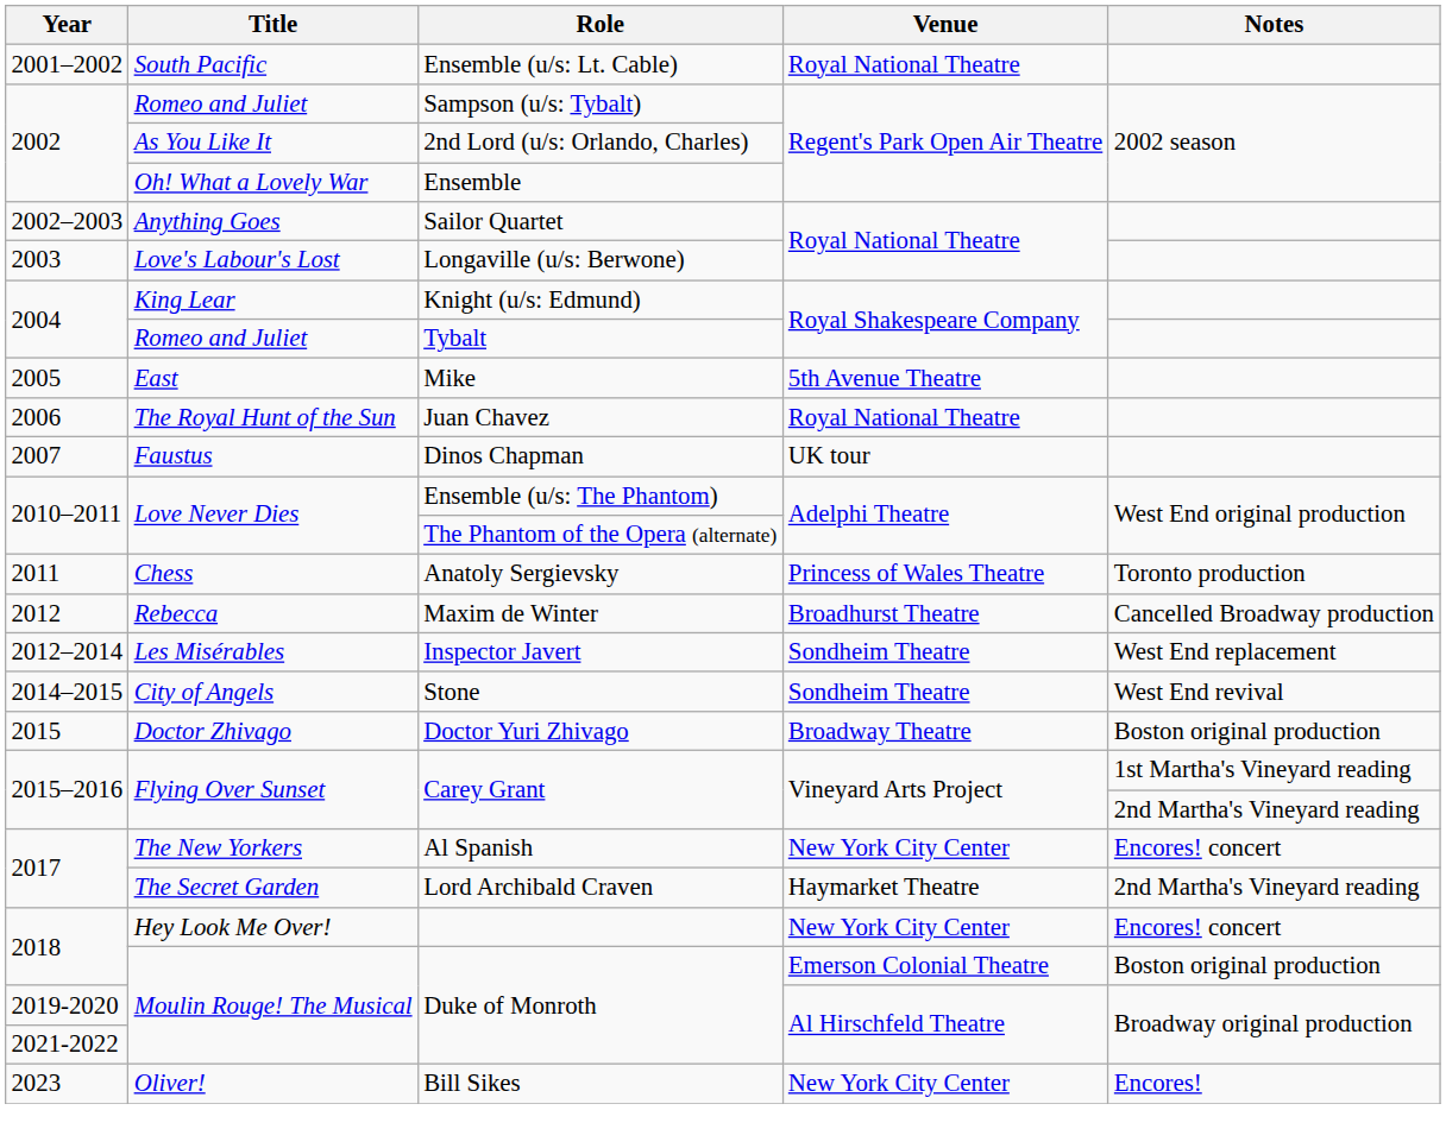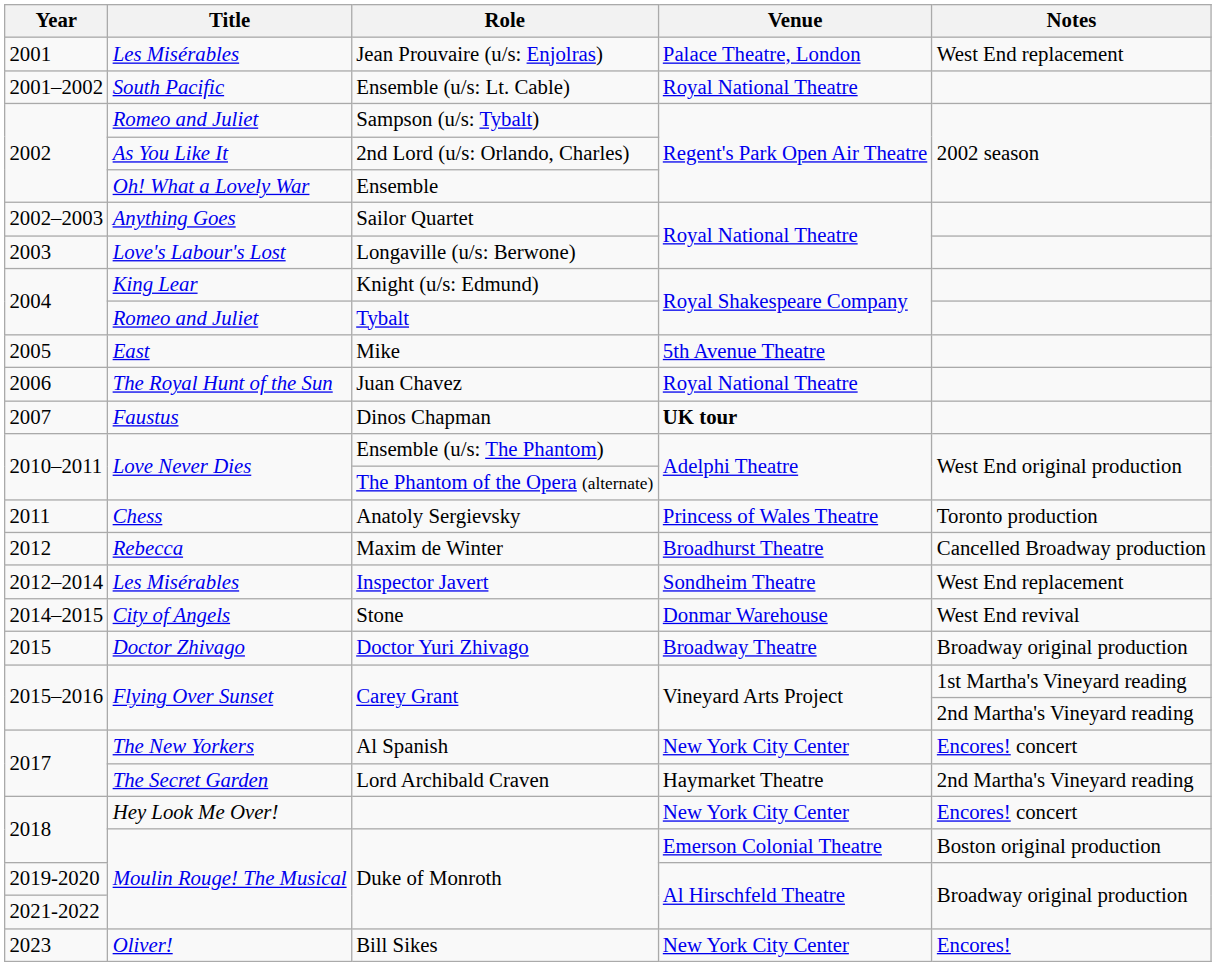 <table class="wikitable">
 <tr>
 <th>Year</th>
 <th>Title</th>
 <th>Role</th>
 <th>Venue</th>
 <th>Notes</th>
+</tr>
+<tr>
+<td>2001</td>
+<td><a href='#'><em>Les Misérables</em></a></td>
+<td>Jean Prouvaire (u/s: <a href='#'>Enjolras</a>)</td>
+<td><a href='#'>Palace Theatre, London</a></td>
+<td>West End replacement</td>
 </tr>
 <tr>
 <td>2001–2002</td>
 <td><a href='#'><em>South Pacific</em></a></td>
 <td>Ensemble (u/s: Lt. Cable)</td>
 <td><a href='#'>Royal National Theatre</a></td>
 <td></td>
 </tr>
 <tr>
 <td rowspan="3">2002</td>
 <td><em><a href='#'>Romeo and Juliet</a></em></td>
 <td>Sampson (u/s: <a href='#'>Tybalt</a>)</td>
 <td rowspan="3"><a href='#'>Regent's Park Open Air Theatre</a></td>
 <td rowspan="3">2002 season</td>
 </tr>
 <tr>
 <td><em><a href='#'>As You Like It</a></em></td>
 <td>2nd Lord (u/s: Orlando, Charles)</td>
 </tr>
 <tr>
 <td><em><a href='#'>Oh! What a Lovely War</a></em></td>
 <td>Ensemble</td>
 </tr>
 <tr>
 <td>2002–2003</td>
 <td><em><a href='#'>Anything Goes</a></em></td>
 <td>Sailor Quartet</td>
 <td rowspan=2><a href='#'>Royal National Theatre</a></td>
 <td></td>
 </tr>
 <tr>
 <td>2003</td>
 <td><em><a href='#'>Love's Labour's Lost</a></em></td>
 <td>Longaville (u/s: Berwone)</td>
 <td></td>
 </tr>
 <tr>
 <td rowspan=2>2004</td>
 <td><em><a href='#'>King Lear</a></em></td>
 <td>Knight (u/s: Edmund)</td>
 <td rowspan=2><a href='#'>Royal Shakespeare Company</a></td>
 <td></td>
 </tr>
 <tr>
 <td><em><a href='#'>Romeo and Juliet</a></em></td>
 <td><a href='#'>Tybalt</a></td>
 <td></td>
 </tr>
 <tr>
 <td>2005</td>
 <td><a href='#'><em>East</em></a></td>
 <td>Mike</td>
 <td><a href='#'>5th Avenue Theatre</a></td>
 <td></td>
 </tr>
 <tr>
 <td>2006</td>
 <td><em><a href='#'>The Royal Hunt of the Sun</a></em></td>
 <td>Juan Chavez</td>
 <td><a href='#'>Royal National Theatre</a></td>
 <td></td>
 </tr>
 <tr>
 <td>2007</td>
 <td><a href='#'><em>Faustus</em></a></td>
 <td>Dinos Chapman</td>
-<td>UK tour</td>
+<td><strong>UK tour</strong></td>
 <td></td>
 </tr>
 <tr>
 <td rowspan="2">2010–2011</td>
 <td rowspan="2"><a href='#'><em>Love Never Dies</em></a></td>
 <td>Ensemble (u/s: <a href='#'>The Phantom</a>)</td>
 <td rowspan="2"><a href='#'>Adelphi Theatre</a></td>
 <td rowspan="2">West End original production</td>
 </tr>
 <tr>
 <td><a href='#'>The Phantom of the Opera</a> <small>(alternate)</small></td>
 </tr>
 <tr>
 <td>2011</td>
 <td><a href='#'><em>Chess</em></a></td>
 <td>Anatoly Sergievsky</td>
 <td><a href='#'>Princess of Wales Theatre</a></td>
 <td>Toronto production</td>
 </tr>
 <tr>
 <td>2012</td>
 <td><a href='#'><em>Rebecca</em></a></td>
 <td>Maxim de Winter</td>
 <td><a href='#'>Broadhurst Theatre</a></td>
 <td>Cancelled Broadway production</td>
 </tr>
 <tr>
 <td>2012–2014</td>
 <td><a href='#'><em>Les Misérables</em></a></td>
 <td><a href='#'>Inspector Javert</a></td>
 <td><a href='#'>Sondheim Theatre</a></td>
 <td>West End replacement</td>
 </tr>
 <tr>
 <td>2014–2015</td>
 <td><a href='#'><em>City of Angels</em></a></td>
 <td>Stone</td>
-<td><a href='#'>Sondheim Theatre</a></td>
+<td><a href='#'>Donmar Warehouse</a></td>
 <td>West End revival</td>
 </tr>
 <tr>
 <td>2015</td>
 <td><a href='#'><em>Doctor Zhivago</em></a></td>
 <td><a href='#'>Doctor Yuri Zhivago</a></td>
 <td><a href='#'>Broadway Theatre</a></td>
-<td>Boston original production</td>
+<td>Broadway original production</td>
 </tr>
 <tr>
 <td rowspan="2">2015–2016</td>
 <td rowspan="2"><em><a href='#'>Flying Over Sunset</a></em></td>
 <td rowspan="2"><a href='#'>Carey Grant</a></td>
 <td rowspan="2">Vineyard Arts Project</td>
 <td>1st Martha's Vineyard reading</td>
 </tr>
 <tr>
 <td>2nd Martha's Vineyard reading</td>
 </tr>
 <tr>
 <td rowspan=2>2017</td>
 <td><em><a href='#'>The New Yorkers</a></em></td>
 <td>Al Spanish</td>
 <td><a href='#'>New York City Center</a></td>
 <td><a href='#'>Encores!</a> concert</td>
 </tr>
 <tr>
 <td><a href='#'><em>The Secret Garden</em></a></td>
 <td>Lord Archibald Craven</td>
 <td>Haymarket Theatre</td>
 <td>2nd Martha's Vineyard reading</td>
 </tr>
 <tr>
 <td rowspan=2>2018</td>
 <td><em>Hey Look Me Over!</em></td>
 <td></td>
 <td><a href='#'>New York City Center</a></td>
 <td><a href='#'>Encores!</a> concert</td>
 </tr>
 <tr>
 <td rowspan="3"><a href='#'><em>Moulin Rouge! The Musical</em></a></td>
 <td rowspan="3">Duke of Monroth</td>
 <td><a href='#'>Emerson Colonial Theatre</a></td>
 <td>Boston original production</td>
 </tr>
 <tr>
 <td>2019-2020</td>
 <td rowspan=2><a href='#'>Al Hirschfeld Theatre</a></td>
 <td rowspan=2>Broadway original production</td>
 </tr>
 <tr>
 <td>2021-2022</td>
 </tr>
 <tr>
 <td>2023</td>
 <td><em><a href='#'>Oliver!</a></em></td>
 <td>Bill Sikes</td>
 <td><a href='#'>New York City Center</a></td>
 <td><a href='#'>Encores!</a></td>
 </tr>
 </table>
